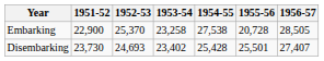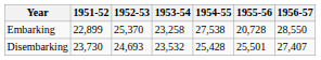 <table class="wikitable">
 <tr>
 <th>Year</th>
 <th>1951-52</th>
 <th>1952-53</th>
 <th>1953-54</th>
 <th>1954-55</th>
 <th>1955-56</th>
 <th>1956-57</th>
 </tr>
 <tr>
 <td>Embarking</td>
-<td>22,900</td>
+<td>22,899</td>
 <td>25,370</td>
 <td>23,258</td>
 <td>27,538</td>
 <td>20,728</td>
-<td>28,505</td>
+<td>28,550</td>
 </tr>
 <tr>
 <td>Disembarking</td>
 <td>23,730</td>
 <td>24,693</td>
-<td>23,402</td>
+<td>23,532</td>
 <td>25,428</td>
 <td>25,501</td>
 <td>27,407</td>
 </tr>
 </table>
